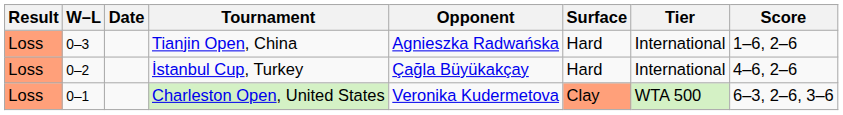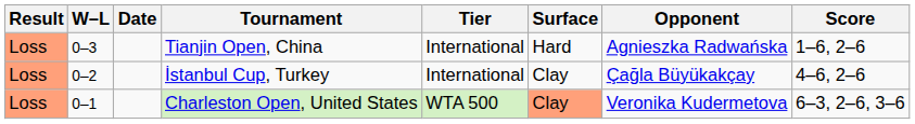 <table class="sortable wikitable">
 <tr>
 <th>Result</th>
 <th class="unsortable">W–L</th>
 <th>Date</th>
 <th>Tournament</th>
+<th>Tier</th>
+<th>Surface</th>
 <th>Opponent</th>
-<th>Surface</th>
-<th>Tier</th>
 <th class="unsortable">Score</th>
 </tr>
 <tr>
 <td style="background:#ffa07a;">Loss</td>
 <td><small>0–3</small></td>
 <td><a href='#'></a></td>
 <td><a href='#'>Tianjin Open</a>, China</td>
+<td>International</td>
+<td>Hard</td>
 <td> <a href='#'>Agnieszka Radwańska</a></td>
-<td>Hard</td>
-<td>International</td>
 <td>1–6, 2–6</td>
 </tr>
 <tr>
 <td style="background:#ffa07a;">Loss</td>
 <td><small>0–2</small></td>
 <td><a href='#'></a></td>
 <td><a href='#'>İstanbul Cup</a>, Turkey</td>
+<td>International</td>
+<td>Clay</td>
 <td> <a href='#'>Çağla Büyükakçay</a></td>
-<td>Hard</td>
-<td>International</td>
 <td>4–6, 2–6</td>
 </tr>
 <tr>
 <td style="background:#ffa07a;">Loss</td>
 <td><small>0–1</small></td>
 <td><a href='#'></a></td>
 <td style="background:#d4f1c5;"><a href='#'>Charleston Open</a>, United States</td>
+<td style="background:#d4f1c5;">WTA 500</td>
+<td style="background: lightsalmon;">Clay</td>
 <td> <a href='#'>Veronika Kudermetova</a></td>
-<td style="background: lightsalmon;">Clay</td>
-<td style="background:#d4f1c5;">WTA 500</td>
 <td>6–3, 2–6, 3–6</td>
 </tr>
 </table>
